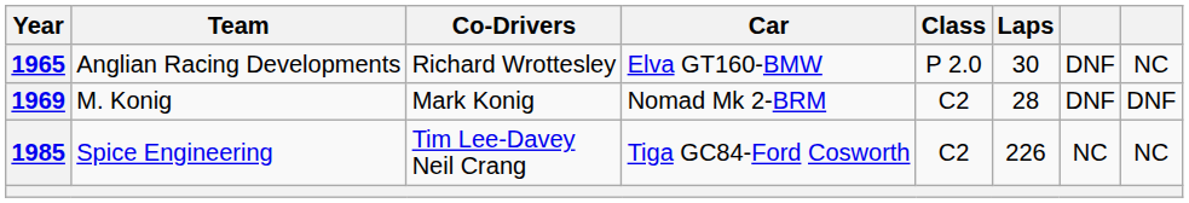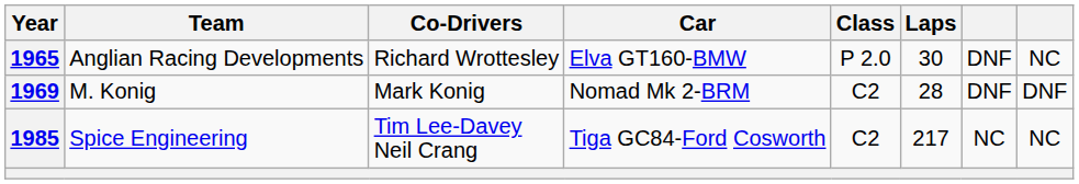 <table class="wikitable" style="text-align:center; font-size:90%">
 <tr>
 <th>Year</th>
 <th>Team</th>
 <th>Co-Drivers</th>
 <th>Car</th>
 <th>Class</th>
 <th>Laps</th>
 <th></th>
 <th></th>
 </tr>
 <tr>
 <th><a href='#'>1965</a></th>
 <td align="left"> Anglian Racing Developments</td>
 <td align="left"> Richard Wrottesley</td>
 <td align="left"><a href='#'>Elva</a> GT160-<a href='#'>BMW</a></td>
 <td>P 2.0</td>
 <td>30</td>
 <td>DNF</td>
 <td>NC</td>
 </tr>
 <tr>
 <th><a href='#'>1969</a></th>
 <td align="left"> M. Konig</td>
 <td align="left"> Mark Konig</td>
 <td align="left">Nomad Mk 2-<a href='#'>BRM</a></td>
 <td>C2</td>
 <td>28</td>
 <td>DNF</td>
 <td>DNF</td>
 </tr>
 <tr>
 <th><a href='#'>1985</a></th>
 <td align="left"> <a href='#'>Spice Engineering</a></td>
 <td align="left"> <a href='#'>Tim Lee-Davey</a><br> Neil Crang</td>
 <td align="left"><a href='#'>Tiga</a> GC84-<a href='#'>Ford</a> <a href='#'>Cosworth</a></td>
 <td>C2</td>
-<td>226</td>
+<td>217</td>
 <td>NC</td>
 <td>NC</td>
 </tr>
 <tr>
 <th colspan="8"></th>
 </tr>
 </table>
